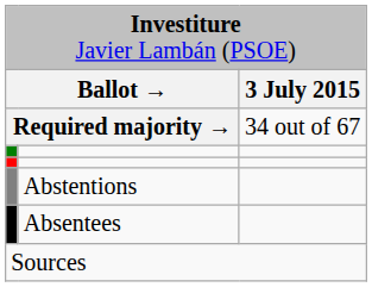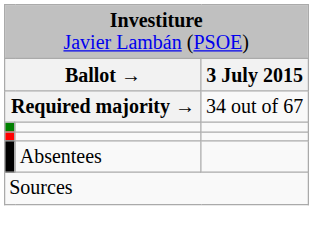 <table class="wikitable" style="text-align:center;">
 <tr>
 <td colspan="3" align="center" bgcolor="#C0C0C0"><strong>Investiture</strong><br><a href='#'>Javier Lambán</a> (<a href='#'>PSOE</a>)</td>
 </tr>
 <tr>
 <th colspan="2" width="150px">Ballot →</th>
 <th>3 July 2015</th>
 </tr>
 <tr>
 <th colspan="2">Required majority →</th>
 <td>34 out of 67 </td>
 </tr>
 <tr>
 <th width="1px" style="background:green;"></th>
 <td align="left"></td>
 <td></td>
 </tr>
 <tr>
 <th style="color:inherit;background:red;"></th>
 <td align="left"></td>
 <td></td>
 </tr>
 <tr>
-<th style="color:inherit;background:gray;"></th>
-<td align="left"><span>Abstentions</span></td>
-<td></td>
-</tr>
-<tr>
 <th style="color:inherit;background:black;"></th>
 <td align="left"><span>Absentees</span></td>
 <td></td>
 </tr>
 <tr>
 <td align="left" colspan="3">Sources</td>
 </tr>
 </table>
